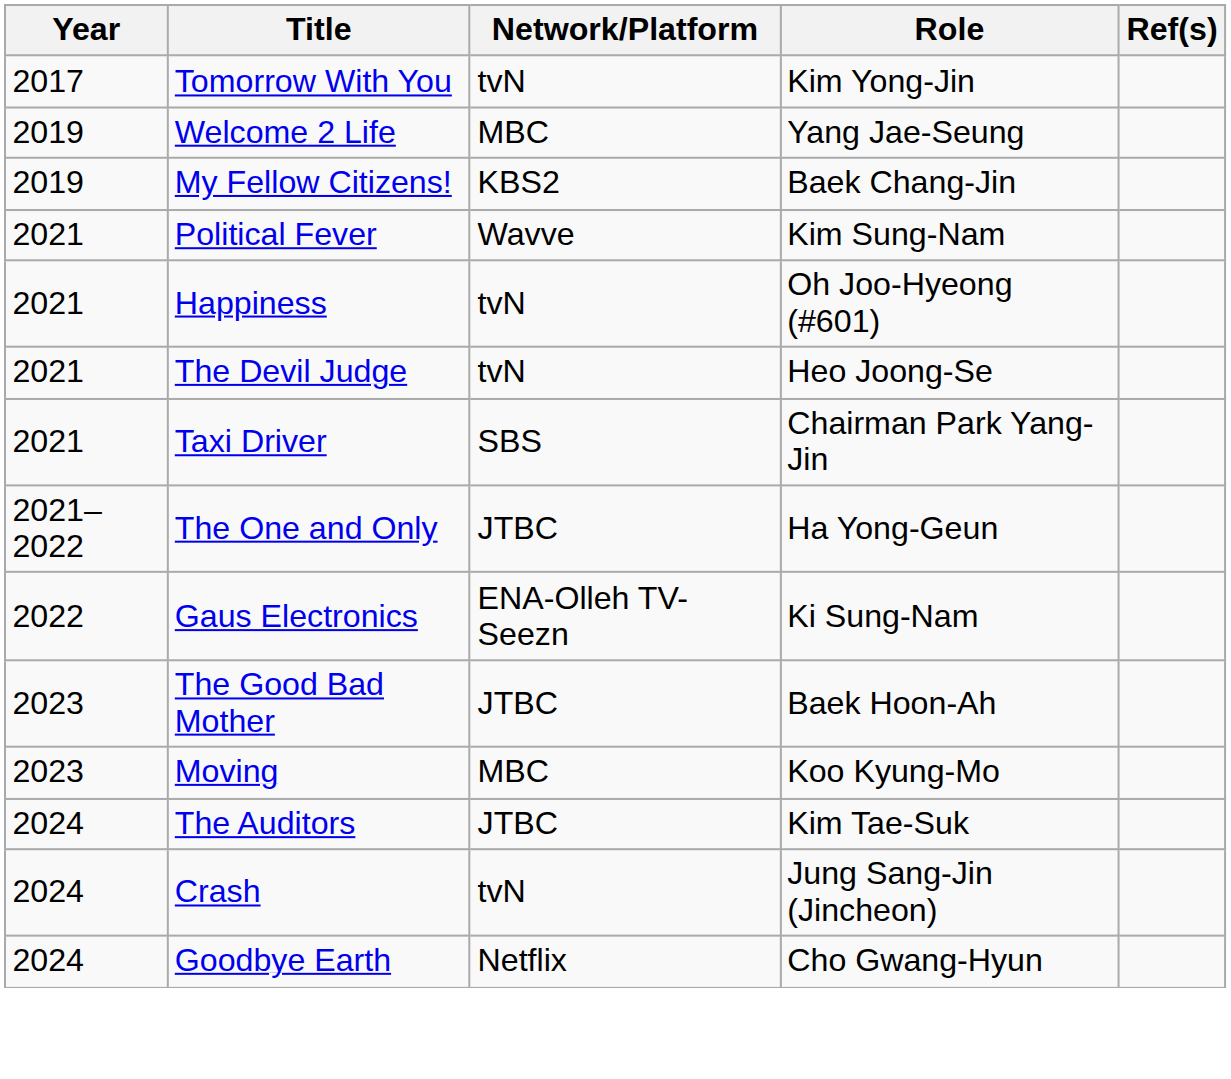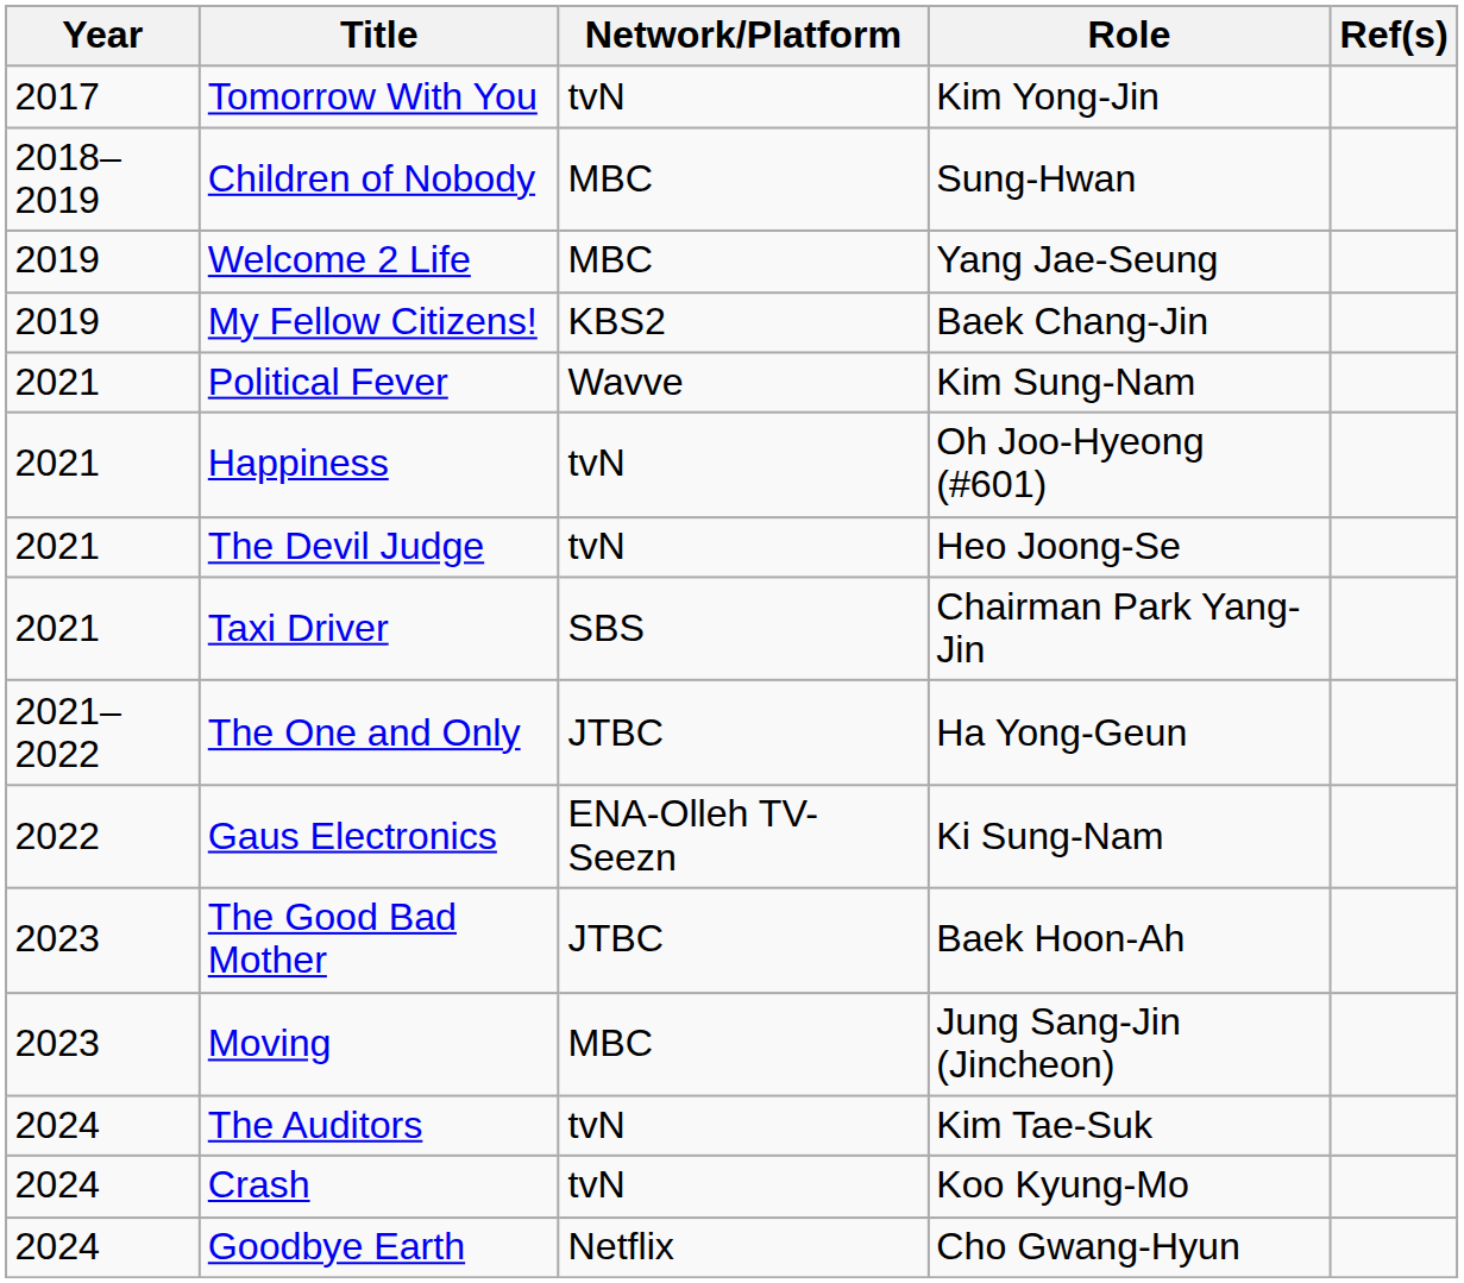 <table class="wikitable sortable">
 <tr>
 <th>Year</th>
 <th>Title</th>
 <th>Network/Platform</th>
 <th>Role</th>
 <th>Ref(s)</th>
 </tr>
 <tr>
 <td>2017</td>
 <td><a href='#'>Tomorrow With You</a></td>
 <td>tvN</td>
 <td>Kim Yong-Jin</td>
+<td></td>
+</tr>
+<tr>
+<td>2018–2019</td>
+<td><a href='#'>Children of Nobody</a></td>
+<td>MBC</td>
+<td>Sung-Hwan</td>
 <td></td>
 </tr>
 <tr>
 <td>2019</td>
 <td><a href='#'>Welcome 2 Life</a></td>
 <td>MBC</td>
 <td>Yang Jae-Seung</td>
 <td></td>
 </tr>
 <tr>
 <td>2019</td>
 <td><a href='#'>My Fellow Citizens!</a></td>
 <td>KBS2</td>
 <td>Baek Chang-Jin</td>
 <td></td>
 </tr>
 <tr>
 <td>2021</td>
 <td><a href='#'>Political Fever</a></td>
 <td>Wavve</td>
 <td>Kim Sung-Nam</td>
 <td></td>
 </tr>
 <tr>
 <td>2021</td>
 <td><a href='#'>Happiness</a></td>
 <td>tvN</td>
 <td>Oh Joo-Hyeong (#601)</td>
 <td></td>
 </tr>
 <tr>
 <td>2021</td>
 <td><a href='#'>The Devil Judge</a></td>
 <td>tvN</td>
 <td>Heo Joong-Se</td>
 <td></td>
 </tr>
 <tr>
 <td>2021</td>
 <td><a href='#'>Taxi Driver</a></td>
 <td>SBS</td>
 <td>Chairman Park Yang-Jin</td>
 <td></td>
 </tr>
 <tr>
 <td>2021–2022</td>
 <td><a href='#'>The One and Only</a></td>
 <td>JTBC</td>
 <td>Ha Yong-Geun</td>
 <td></td>
 </tr>
 <tr>
 <td>2022</td>
 <td><a href='#'>Gaus Electronics</a></td>
 <td>ENA-Olleh TV-Seezn</td>
 <td>Ki Sung-Nam</td>
 <td></td>
 </tr>
 <tr>
 <td>2023</td>
 <td><a href='#'>The Good Bad Mother</a></td>
 <td>JTBC</td>
 <td>Baek Hoon-Ah</td>
 <td></td>
 </tr>
 <tr>
 <td>2023</td>
 <td><a href='#'>Moving</a></td>
 <td>MBC</td>
-<td>Koo Kyung-Mo</td>
+<td>Jung Sang-Jin (Jincheon)</td>
 <td></td>
 </tr>
 <tr>
 <td>2024</td>
 <td><a href='#'>The Auditors</a></td>
-<td>JTBC</td>
+<td>tvN</td>
 <td>Kim Tae-Suk</td>
 <td></td>
 </tr>
 <tr>
 <td>2024</td>
 <td><a href='#'>Crash</a></td>
 <td>tvN</td>
-<td>Jung Sang-Jin (Jincheon)</td>
+<td>Koo Kyung-Mo</td>
 <td></td>
 </tr>
 <tr>
 <td>2024</td>
 <td><a href='#'>Goodbye Earth</a></td>
 <td>Netflix</td>
 <td>Cho Gwang-Hyun</td>
 <td></td>
 </tr>
 </table>
